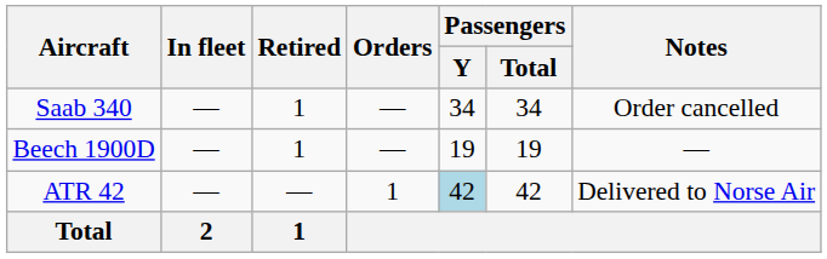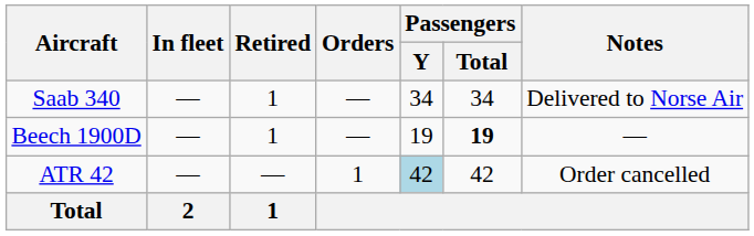 <table class="wikitable" style="border-collapse:collapse; text-align:center; margin:auto;">
 <tr>
 <th rowspan="2">Aircraft</th>
 <th rowspan="2">In fleet</th>
 <th rowspan="2">Retired</th>
 <th rowspan="2">Orders</th>
 <th colspan="2">Passengers</th>
 <th rowspan="2">Notes</th>
 </tr>
 <tr>
 <th><abbr>Y</abbr></th>
 <th>Total</th>
 </tr>
 <tr>
 <td><a href='#'>Saab 340</a></td>
 <td>—</td>
 <td>1</td>
 <td>—</td>
 <td>34</td>
 <td>34</td>
-<td>Order cancelled</td>
+<td>Delivered to <a href='#'>Norse Air</a></td>
 </tr>
 <tr>
 <td><a href='#'>Beech 1900D</a></td>
 <td>—</td>
 <td>1</td>
 <td>—</td>
 <td>19</td>
-<td>19</td>
+<td><strong>19</strong></td>
 <td>—</td>
 </tr>
 <tr>
 <td><a href='#'>ATR 42</a></td>
 <td>—</td>
 <td>—</td>
 <td>1</td>
 <td style="background: lightblue;">42</td>
 <td>42</td>
-<td>Delivered to <a href='#'>Norse Air</a></td>
+<td>Order cancelled</td>
 </tr>
 <tr>
 <th>Total</th>
 <th>2</th>
 <th>1</th>
 <th colspan="5"></th>
 </tr>
 </table>
